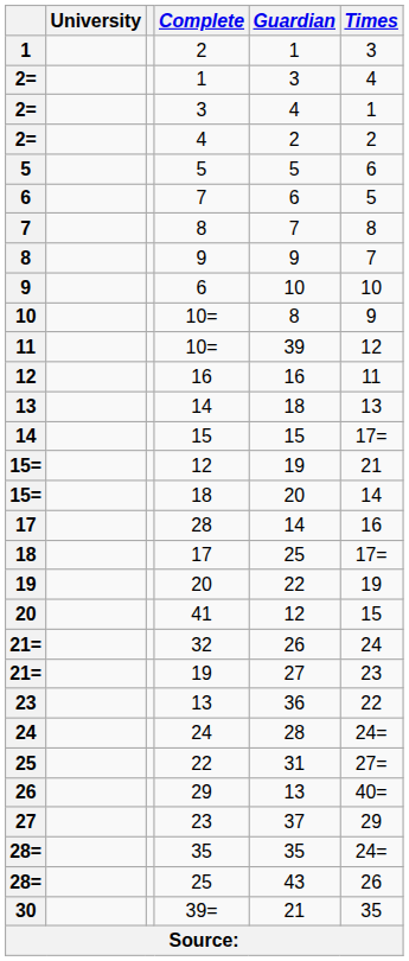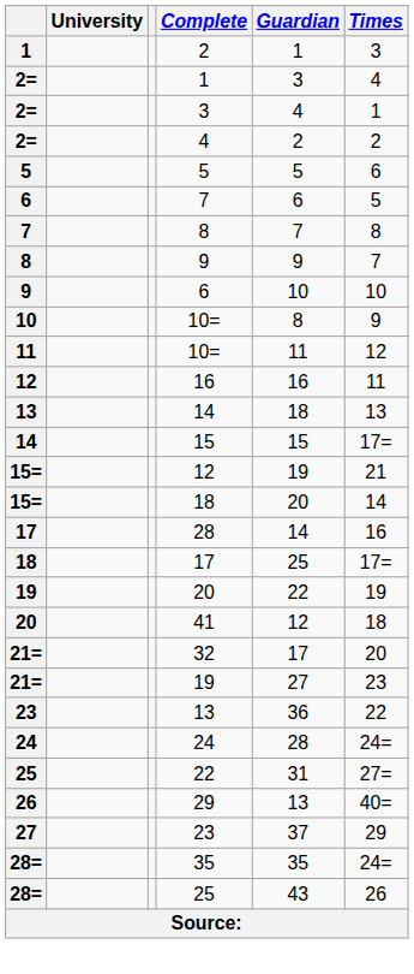 <table class="wikitable sortable" style="font-size:90%; text-align:center;">
 <tr>
 <th></th>
 <th>University</th>
 <th></th>
 <th><em><a href='#'>Complete</a></em></th>
 <th><em><a href='#'>Guardian</a></em></th>
 <th><em><a href='#'>Times</a></em></th>
 </tr>
 <tr>
 <th>1</th>
 <td nowrap align=left></td>
 <td></td>
 <td>2</td>
 <td>1</td>
 <td>3</td>
 </tr>
 <tr>
 <th>2=</th>
 <td nowrap align=left></td>
 <td></td>
 <td>1</td>
 <td>3</td>
 <td>4</td>
 </tr>
 <tr>
 <th>2=</th>
 <td nowrap align=left></td>
 <td></td>
 <td>3</td>
 <td>4</td>
 <td>1</td>
 </tr>
 <tr>
 <th>2=</th>
 <td nowrap align=left></td>
 <td></td>
 <td>4</td>
 <td>2</td>
 <td>2</td>
 </tr>
 <tr>
 <th>5</th>
 <td nowrap align=left></td>
 <td></td>
 <td>5</td>
 <td>5</td>
 <td>6</td>
 </tr>
 <tr>
 <th>6</th>
 <td nowrap align=left></td>
 <td></td>
 <td>7</td>
 <td>6</td>
 <td>5</td>
 </tr>
 <tr>
 <th>7</th>
 <td nowrap align=left></td>
 <td></td>
 <td>8</td>
 <td>7</td>
 <td>8</td>
 </tr>
 <tr>
 <th>8</th>
 <td nowrap align=left></td>
 <td></td>
 <td>9</td>
 <td>9</td>
 <td>7</td>
 </tr>
 <tr>
 <th>9</th>
 <td nowrap align=left></td>
 <td></td>
 <td>6</td>
 <td>10</td>
 <td>10</td>
 </tr>
 <tr>
 <th>10</th>
 <td nowrap align=left></td>
 <td></td>
 <td>10=</td>
 <td>8</td>
 <td>9</td>
 </tr>
 <tr>
 <th>11</th>
 <td nowrap align=left></td>
 <td></td>
 <td>10=</td>
-<td>39</td>
+<td>11</td>
 <td>12</td>
 </tr>
 <tr>
 <th>12</th>
 <td nowrap align=left></td>
 <td></td>
 <td>16</td>
 <td>16</td>
 <td>11</td>
 </tr>
 <tr>
 <th>13</th>
 <td nowrap align=left></td>
 <td></td>
 <td>14</td>
 <td>18</td>
 <td>13</td>
 </tr>
 <tr>
 <th>14</th>
 <td nowrap align=left></td>
 <td></td>
 <td>15</td>
 <td>15</td>
 <td>17=</td>
 </tr>
 <tr>
 <th>15=</th>
 <td nowrap align=left></td>
 <td></td>
 <td>12</td>
 <td>19</td>
 <td>21</td>
 </tr>
 <tr>
 <th>15=</th>
 <td nowrap align=left></td>
 <td></td>
 <td>18</td>
 <td>20</td>
 <td>14</td>
 </tr>
 <tr>
 <th>17</th>
 <td nowrap align=left></td>
 <td></td>
 <td>28</td>
 <td>14</td>
 <td>16</td>
 </tr>
 <tr>
 <th>18</th>
 <td nowrap align=left></td>
 <td></td>
 <td>17</td>
 <td>25</td>
 <td>17=</td>
 </tr>
 <tr>
 <th>19</th>
 <td nowrap align=left></td>
 <td></td>
 <td>20</td>
 <td>22</td>
 <td>19</td>
 </tr>
 <tr>
 <th>20</th>
 <td nowrap align=left></td>
 <td></td>
 <td>41</td>
 <td>12</td>
-<td>15</td>
+<td>18</td>
 </tr>
 <tr>
 <th>21=</th>
 <td nowrap align=left></td>
 <td></td>
 <td>32</td>
-<td>26</td>
-<td>24</td>
+<td>17</td>
+<td>20</td>
 </tr>
 <tr>
 <th>21=</th>
 <td nowrap align=left></td>
 <td></td>
 <td>19</td>
 <td>27</td>
 <td>23</td>
 </tr>
 <tr>
 <th>23</th>
 <td nowrap align=left></td>
 <td></td>
 <td>13</td>
 <td>36</td>
 <td>22</td>
 </tr>
 <tr>
 <th>24</th>
 <td nowrap align=left></td>
 <td></td>
 <td>24</td>
 <td>28</td>
 <td>24=</td>
 </tr>
 <tr>
 <th>25</th>
 <td nowrap align=left></td>
 <td></td>
 <td>22</td>
 <td>31</td>
 <td>27=</td>
 </tr>
 <tr>
 <th>26</th>
 <td nowrap align=left></td>
 <td></td>
 <td>29</td>
 <td>13</td>
 <td>40=</td>
 </tr>
 <tr>
 <th>27</th>
 <td nowrap align=left></td>
 <td></td>
 <td>23</td>
 <td>37</td>
 <td>29</td>
 </tr>
 <tr>
 <th>28=</th>
 <td nowrap align=left></td>
 <td></td>
 <td>35</td>
 <td>35</td>
 <td>24=</td>
 </tr>
 <tr>
 <th>28=</th>
 <td nowrap align=left></td>
 <td></td>
 <td>25</td>
 <td>43</td>
 <td>26</td>
 </tr>
 <tr>
-<th>30</th>
-<td nowrap align=left></td>
-<td></td>
-<td>39=</td>
-<td>21</td>
-<td>35</td>
-</tr>
-<tr>
 <th colspan="6">Source:</th>
 </tr>
 </table>
